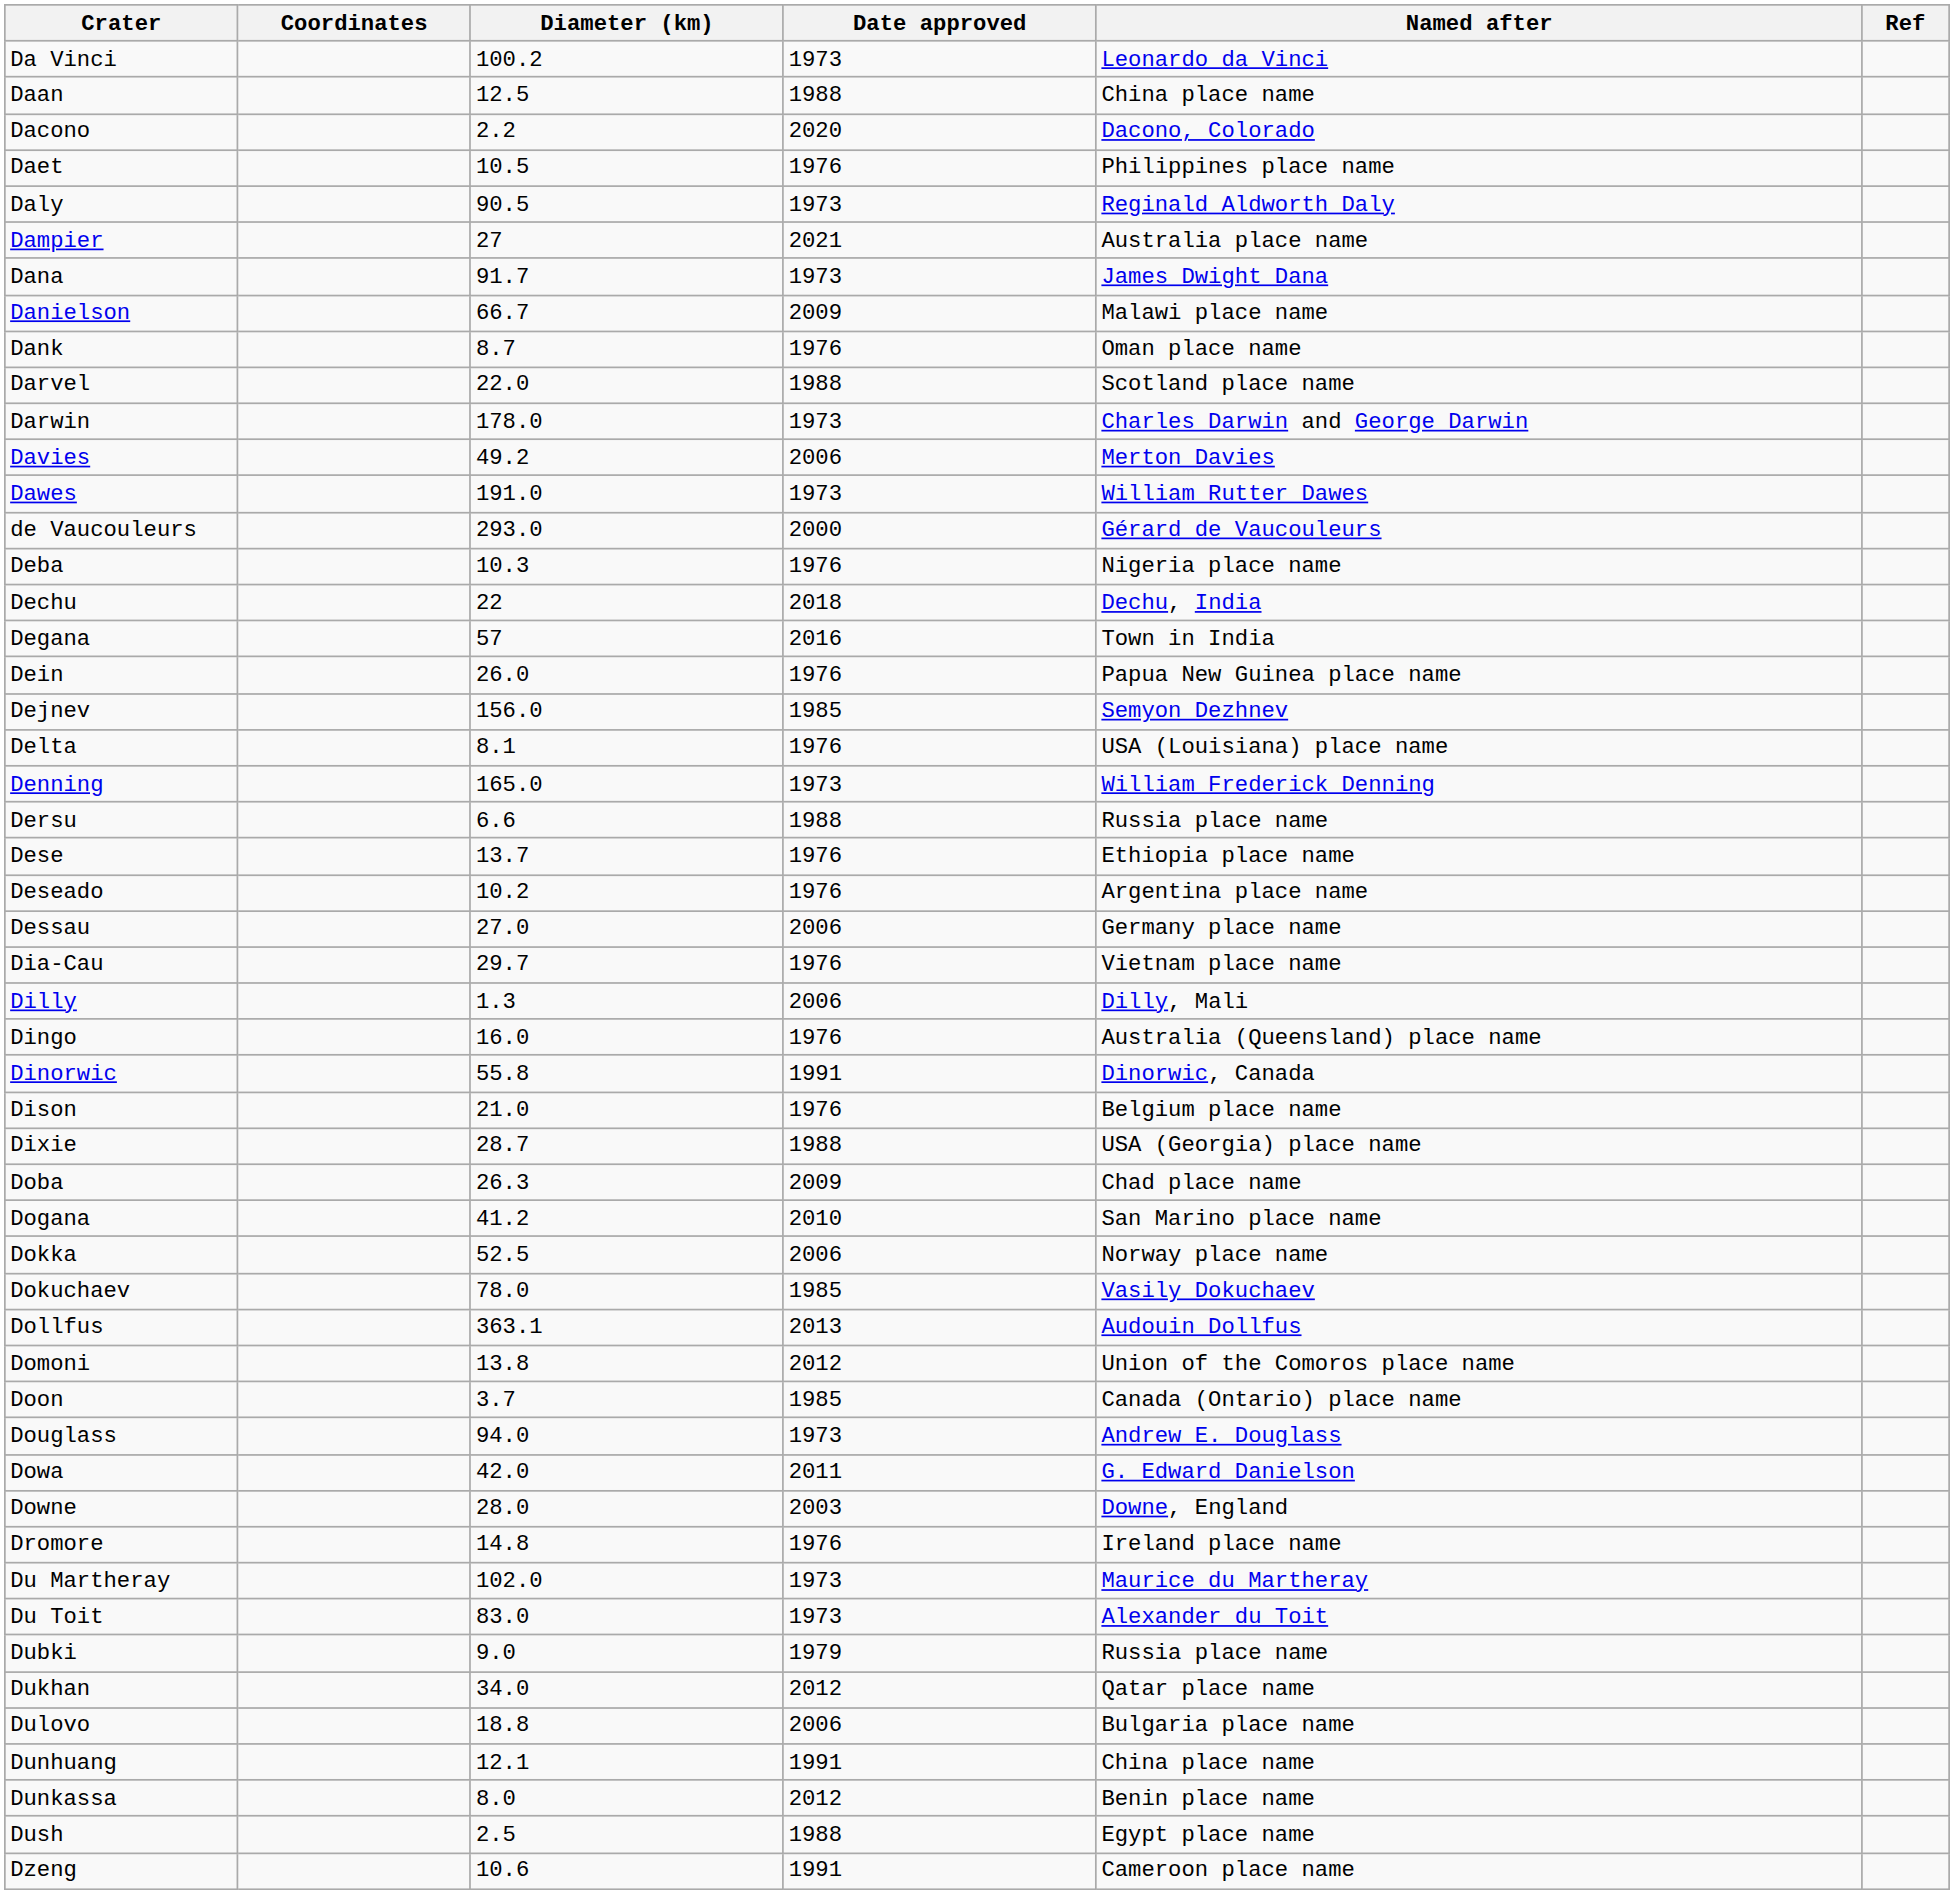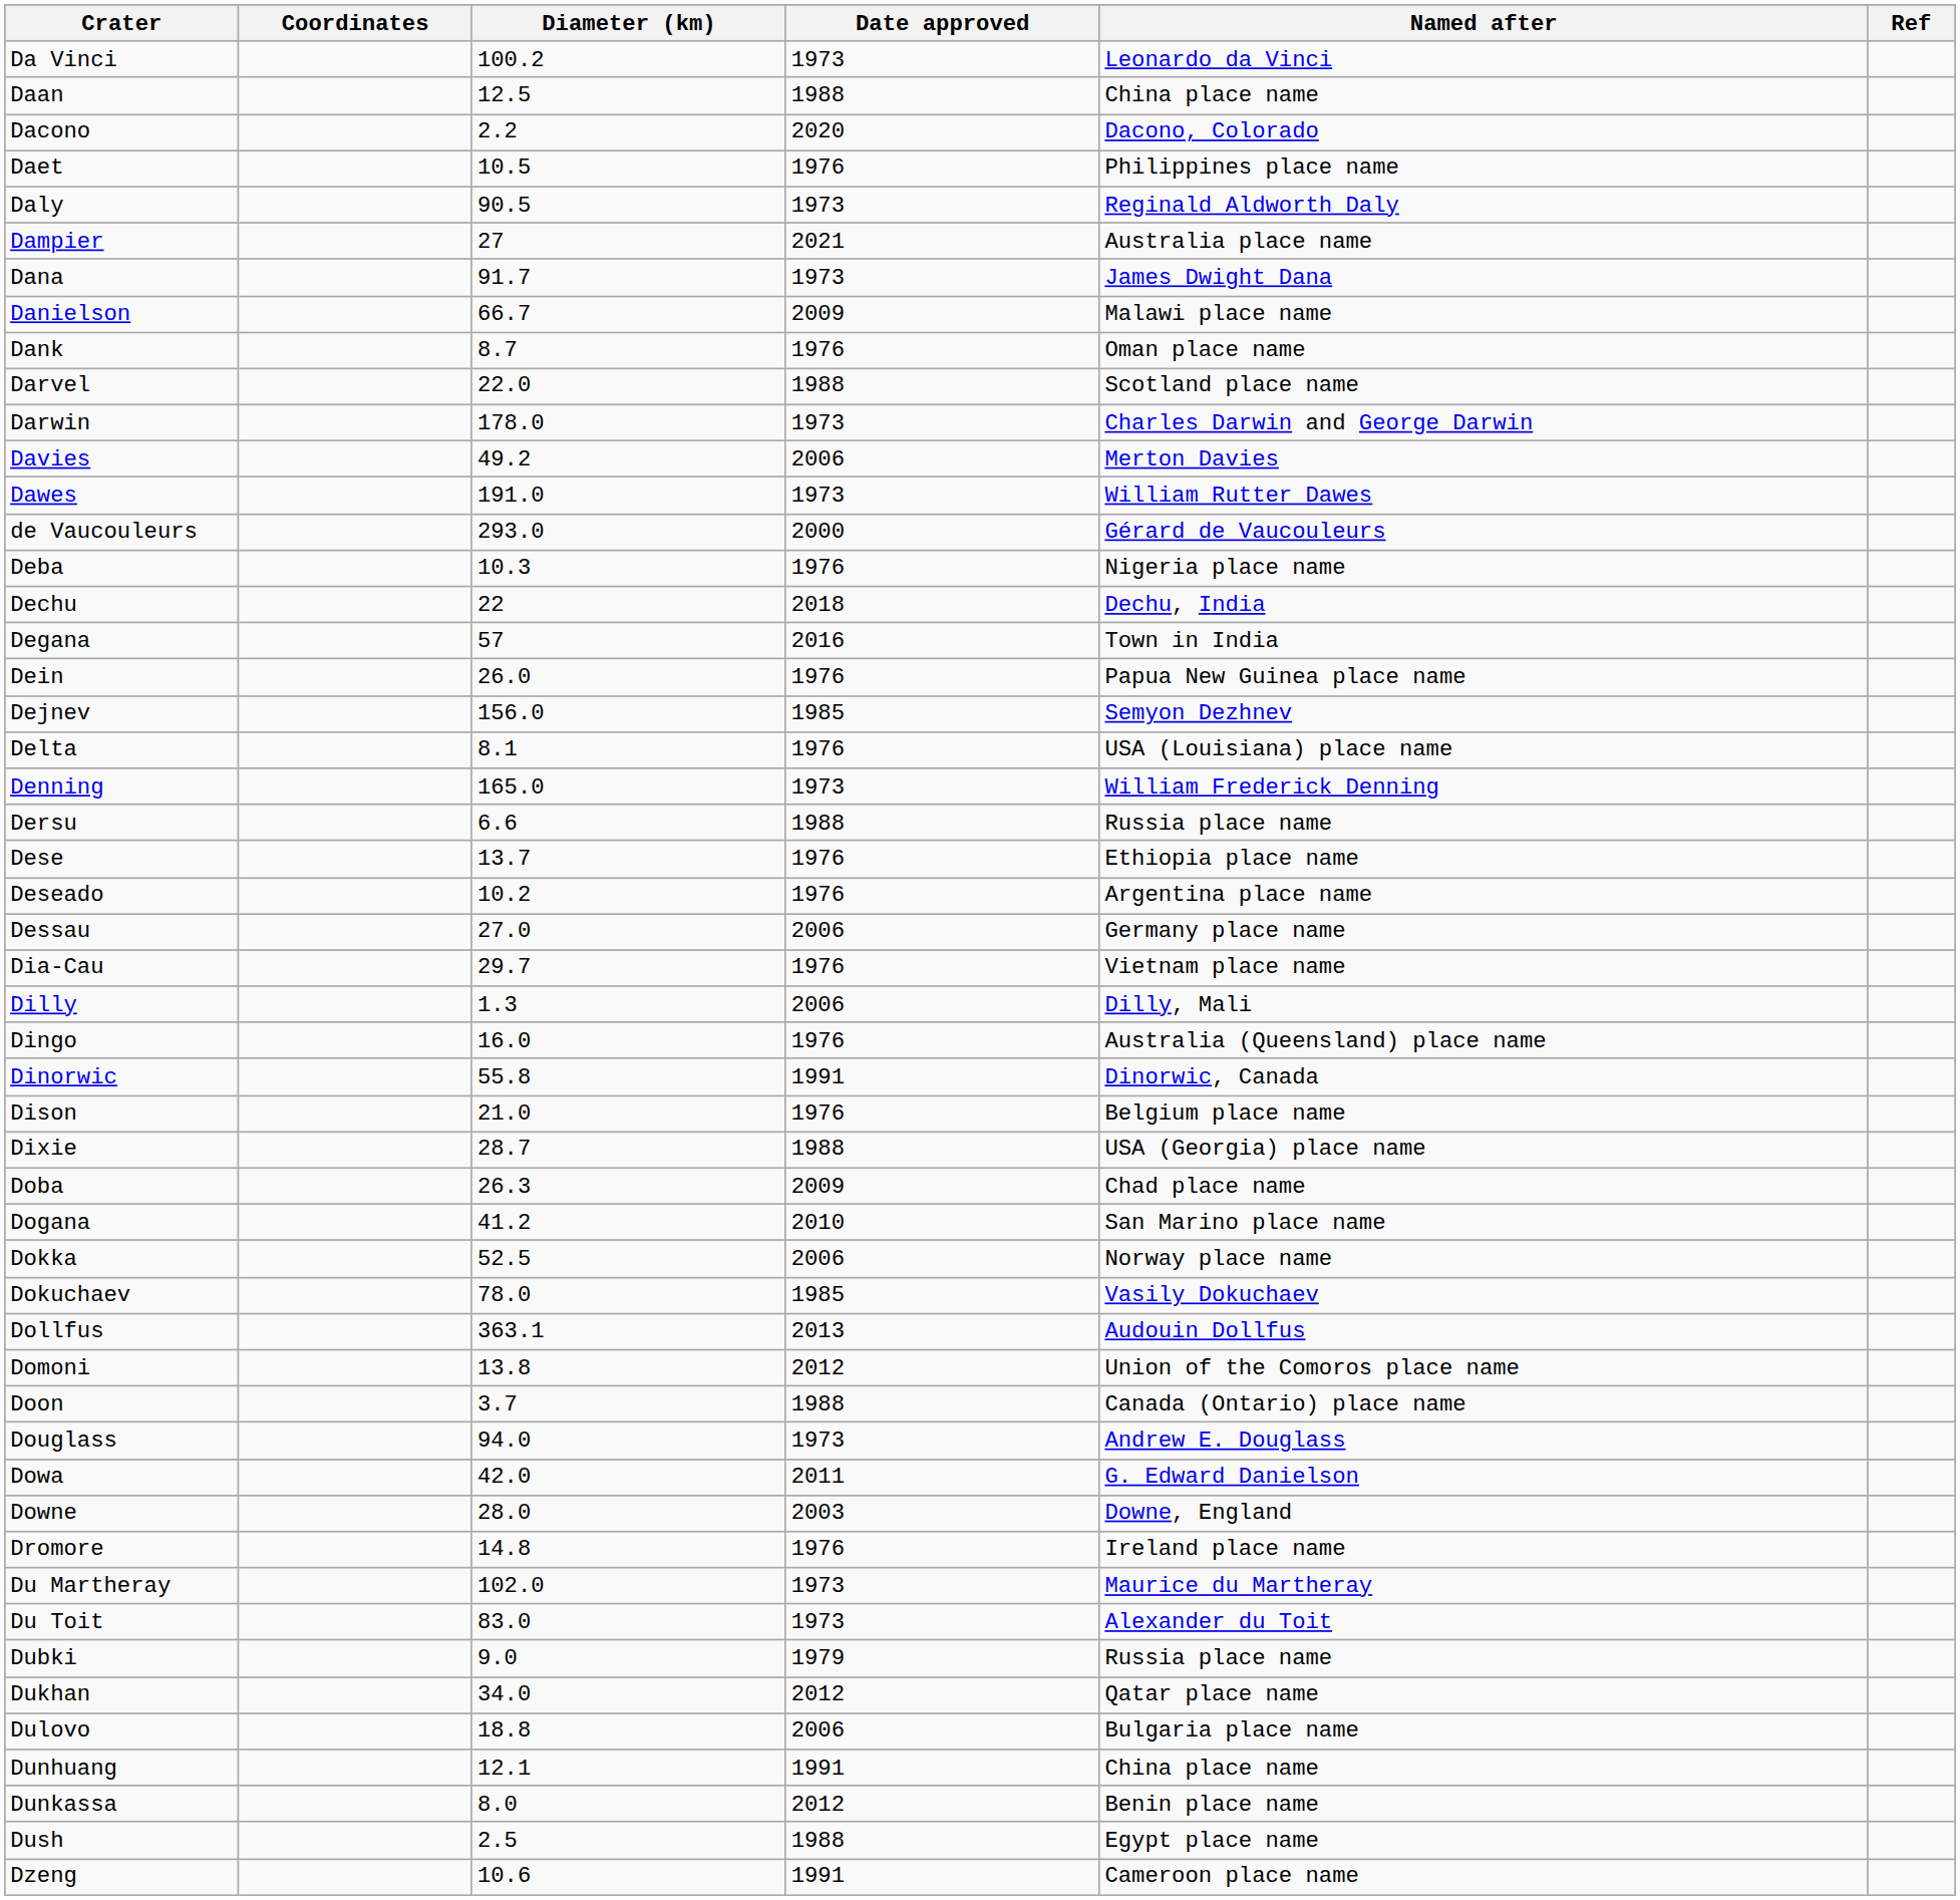 <table class="wikitable" style="min-width: 90%;">
 <tr>
 <th style="width:10em">Crater</th>
 <th style="width:10em">Coordinates</th>
 <th>Diameter (km)</th>
 <th>Date approved</th>
 <th>Named after</th>
 <th>Ref</th>
 </tr>
 <tr id="Da Vinci">
 <td>Da Vinci</td>
 <td></td>
 <td>100.2</td>
 <td>1973</td>
 <td><a href='#'>Leonardo da Vinci</a></td>
 <td></td>
 </tr>
 <tr id="Daan">
 <td>Daan</td>
 <td></td>
 <td>12.5</td>
 <td>1988</td>
 <td>China place name</td>
 <td></td>
 </tr>
 <tr id="Dacono">
 <td>Dacono</td>
 <td></td>
 <td>2.2</td>
 <td>2020</td>
 <td><a href='#'>Dacono, Colorado</a></td>
 <td></td>
 </tr>
 <tr id="Daet">
 <td>Daet</td>
 <td></td>
 <td>10.5</td>
 <td>1976</td>
 <td>Philippines place name</td>
 <td></td>
 </tr>
 <tr id="Daly">
 <td>Daly</td>
 <td></td>
 <td>90.5</td>
 <td>1973</td>
 <td><a href='#'>Reginald Aldworth Daly</a></td>
 <td></td>
 </tr>
 <tr id="Dampier">
 <td><a href='#'>Dampier</a></td>
 <td></td>
 <td>27</td>
 <td>2021</td>
 <td>Australia place name</td>
 <td></td>
 </tr>
 <tr id="Dana">
 <td>Dana</td>
 <td></td>
 <td>91.7</td>
 <td>1973</td>
 <td><a href='#'>James Dwight Dana</a></td>
 <td></td>
 </tr>
 <tr id="Danielson">
 <td><a href='#'>Danielson</a></td>
 <td></td>
 <td>66.7</td>
 <td>2009</td>
 <td>Malawi place name</td>
 <td></td>
 </tr>
 <tr id="Dank">
 <td>Dank</td>
 <td></td>
 <td>8.7</td>
 <td>1976</td>
 <td>Oman place name</td>
 <td></td>
 </tr>
 <tr id="Darvel">
 <td>Darvel</td>
 <td></td>
 <td>22.0</td>
 <td>1988</td>
 <td>Scotland place name</td>
 <td></td>
 </tr>
 <tr id="Darwin">
 <td>Darwin</td>
 <td></td>
 <td>178.0</td>
 <td>1973</td>
 <td><a href='#'>Charles Darwin</a> and <a href='#'>George Darwin</a></td>
 <td></td>
 </tr>
 <tr id="Davies">
 <td><a href='#'>Davies</a></td>
 <td></td>
 <td>49.2</td>
 <td>2006</td>
 <td><a href='#'>Merton Davies</a></td>
 <td></td>
 </tr>
 <tr id="Dawes">
 <td><a href='#'>Dawes</a></td>
 <td></td>
 <td>191.0</td>
 <td>1973</td>
 <td><a href='#'>William Rutter Dawes</a></td>
 <td></td>
 </tr>
 <tr id="de Vaucouleurs">
 <td>de Vaucouleurs</td>
 <td></td>
 <td>293.0</td>
 <td>2000</td>
 <td><a href='#'>Gérard de Vaucouleurs</a></td>
 <td></td>
 </tr>
 <tr id="Deba">
 <td>Deba</td>
 <td></td>
 <td>10.3</td>
 <td>1976</td>
 <td>Nigeria place name</td>
 <td></td>
 </tr>
 <tr id="Dechu">
 <td>Dechu</td>
 <td></td>
 <td>22</td>
 <td>2018</td>
 <td><a href='#'>Dechu</a>, <a href='#'>India</a></td>
 <td></td>
 </tr>
 <tr id="Degana">
 <td>Degana</td>
 <td></td>
 <td>57</td>
 <td>2016</td>
 <td>Town in India</td>
 <td></td>
 </tr>
 <tr id="Dein">
 <td>Dein</td>
 <td></td>
 <td>26.0</td>
 <td>1976</td>
 <td>Papua New Guinea place name</td>
 <td></td>
 </tr>
 <tr id="Dejnev">
 <td>Dejnev</td>
 <td></td>
 <td>156.0</td>
 <td>1985</td>
 <td><a href='#'>Semyon Dezhnev</a></td>
 <td></td>
 </tr>
 <tr id="Delta">
 <td>Delta</td>
 <td></td>
 <td>8.1</td>
 <td>1976</td>
 <td>USA (Louisiana) place name</td>
 <td></td>
 </tr>
 <tr id="Denning">
 <td><a href='#'>Denning</a></td>
 <td></td>
 <td>165.0</td>
 <td>1973</td>
 <td><a href='#'>William Frederick Denning</a></td>
 <td></td>
 </tr>
 <tr id="Dersu">
 <td>Dersu</td>
 <td></td>
 <td>6.6</td>
 <td>1988</td>
 <td>Russia place name</td>
 <td></td>
 </tr>
 <tr id="Dese">
 <td>Dese</td>
 <td></td>
 <td>13.7</td>
 <td>1976</td>
 <td>Ethiopia place name</td>
 <td></td>
 </tr>
 <tr id="Deseado">
 <td>Deseado</td>
 <td></td>
 <td>10.2</td>
 <td>1976</td>
 <td>Argentina place name</td>
 <td></td>
 </tr>
 <tr id="Dessau">
 <td>Dessau</td>
 <td></td>
 <td>27.0</td>
 <td>2006</td>
 <td>Germany place name</td>
 <td></td>
 </tr>
 <tr id="Dia-Cau">
 <td>Dia-Cau</td>
 <td></td>
 <td>29.7</td>
 <td>1976</td>
 <td>Vietnam place name</td>
 <td></td>
 </tr>
 <tr id="Dilly">
 <td><a href='#'>Dilly</a></td>
 <td></td>
 <td>1.3</td>
 <td>2006</td>
 <td><a href='#'>Dilly</a>, Mali</td>
 <td></td>
 </tr>
 <tr id="Dingo">
 <td>Dingo</td>
 <td></td>
 <td>16.0</td>
 <td>1976</td>
 <td>Australia (Queensland) place name</td>
 <td></td>
 </tr>
 <tr id="Dinorwic">
 <td><a href='#'>Dinorwic</a></td>
 <td></td>
 <td>55.8</td>
 <td>1991</td>
 <td><a href='#'>Dinorwic</a>, Canada</td>
 <td></td>
 </tr>
 <tr id="Dison">
 <td>Dison</td>
 <td></td>
 <td>21.0</td>
 <td>1976</td>
 <td>Belgium place name</td>
 <td></td>
 </tr>
 <tr id="Dixie">
 <td>Dixie</td>
 <td></td>
 <td>28.7</td>
 <td>1988</td>
 <td>USA (Georgia) place name</td>
 <td></td>
 </tr>
 <tr id="Doba">
 <td>Doba</td>
 <td></td>
 <td>26.3</td>
 <td>2009</td>
 <td>Chad place name</td>
 <td></td>
 </tr>
 <tr id="Dogana">
 <td>Dogana</td>
 <td></td>
 <td>41.2</td>
 <td>2010</td>
 <td>San Marino place name</td>
 <td></td>
 </tr>
 <tr id="Dokka">
 <td>Dokka</td>
 <td></td>
 <td>52.5</td>
 <td>2006</td>
 <td>Norway place name</td>
 <td></td>
 </tr>
 <tr id="Dokuchaev">
 <td>Dokuchaev</td>
 <td></td>
 <td>78.0</td>
 <td>1985</td>
 <td><a href='#'>Vasily Dokuchaev</a></td>
 <td></td>
 </tr>
 <tr id="Dollfus">
 <td>Dollfus</td>
 <td></td>
 <td>363.1</td>
 <td>2013</td>
 <td><a href='#'>Audouin Dollfus</a></td>
 <td></td>
 </tr>
 <tr id="Domoni">
 <td>Domoni</td>
 <td></td>
 <td>13.8</td>
 <td>2012</td>
 <td>Union of the Comoros place name</td>
 <td></td>
 </tr>
 <tr id="Doon">
 <td>Doon</td>
 <td></td>
 <td>3.7</td>
-<td>1985</td>
+<td>1988</td>
 <td>Canada (Ontario) place name</td>
 <td></td>
 </tr>
 <tr id="Douglass">
 <td>Douglass</td>
 <td></td>
 <td>94.0</td>
 <td>1973</td>
 <td><a href='#'>Andrew E. Douglass</a></td>
 <td></td>
 </tr>
 <tr id="Dowa">
 <td>Dowa</td>
 <td></td>
 <td>42.0</td>
 <td>2011</td>
 <td><a href='#'>G. Edward Danielson</a></td>
 <td></td>
 </tr>
 <tr id="Downe">
 <td>Downe</td>
 <td></td>
 <td>28.0</td>
 <td>2003</td>
 <td><a href='#'>Downe</a>, England</td>
 <td></td>
 </tr>
 <tr id="Dromore">
 <td>Dromore</td>
 <td></td>
 <td>14.8</td>
 <td>1976</td>
 <td>Ireland place name</td>
 <td></td>
 </tr>
 <tr id="Du Martheray">
 <td>Du Martheray</td>
 <td></td>
 <td>102.0</td>
 <td>1973</td>
 <td><a href='#'>Maurice du Martheray</a></td>
 <td></td>
 </tr>
 <tr id="Du Toit">
 <td>Du Toit</td>
 <td></td>
 <td>83.0</td>
 <td>1973</td>
 <td><a href='#'>Alexander du Toit</a></td>
 <td></td>
 </tr>
 <tr id="Dubki">
 <td>Dubki</td>
 <td></td>
 <td>9.0</td>
 <td>1979</td>
 <td>Russia place name</td>
 <td></td>
 </tr>
 <tr id="Dukhan">
 <td>Dukhan</td>
 <td></td>
 <td>34.0</td>
 <td>2012</td>
 <td>Qatar place name</td>
 <td></td>
 </tr>
 <tr id="Dulovo">
 <td>Dulovo</td>
 <td></td>
 <td>18.8</td>
 <td>2006</td>
 <td>Bulgaria place name</td>
 <td></td>
 </tr>
 <tr id="Dunhuang">
 <td>Dunhuang</td>
 <td></td>
 <td>12.1</td>
 <td>1991</td>
 <td>China place name</td>
 <td></td>
 </tr>
 <tr id="Dunkassa">
 <td>Dunkassa</td>
 <td></td>
 <td>8.0</td>
 <td>2012</td>
 <td>Benin place name</td>
 <td></td>
 </tr>
 <tr id="Dush">
 <td>Dush</td>
 <td></td>
 <td>2.5</td>
 <td>1988</td>
 <td>Egypt place name</td>
 <td></td>
 </tr>
 <tr id="Dzeng">
 <td>Dzeng</td>
 <td></td>
 <td>10.6</td>
 <td>1991</td>
 <td>Cameroon place name</td>
 <td></td>
 </tr>
 </table>
